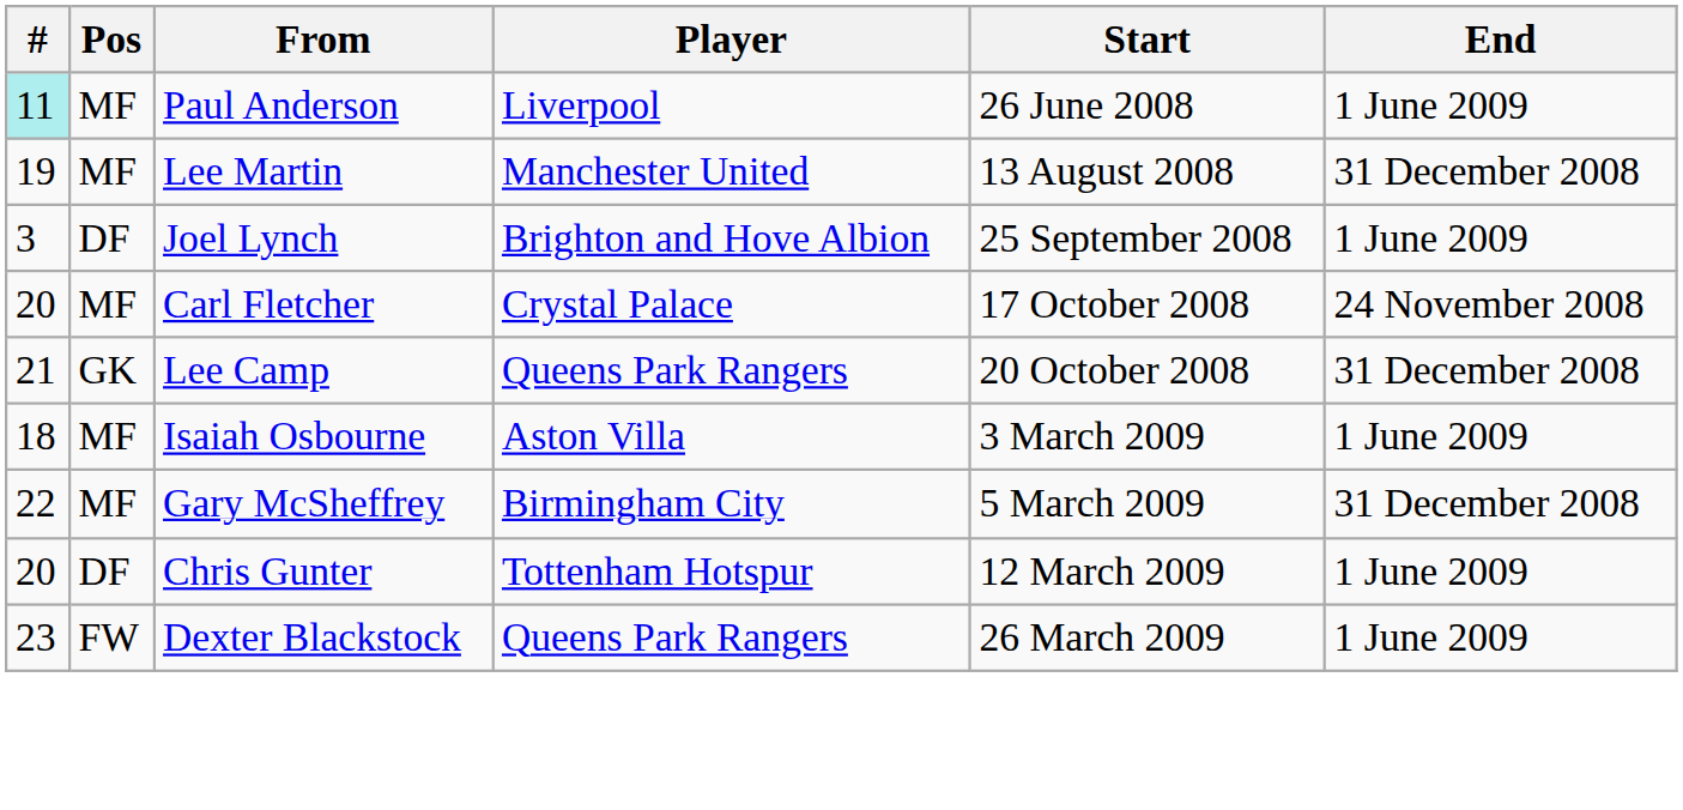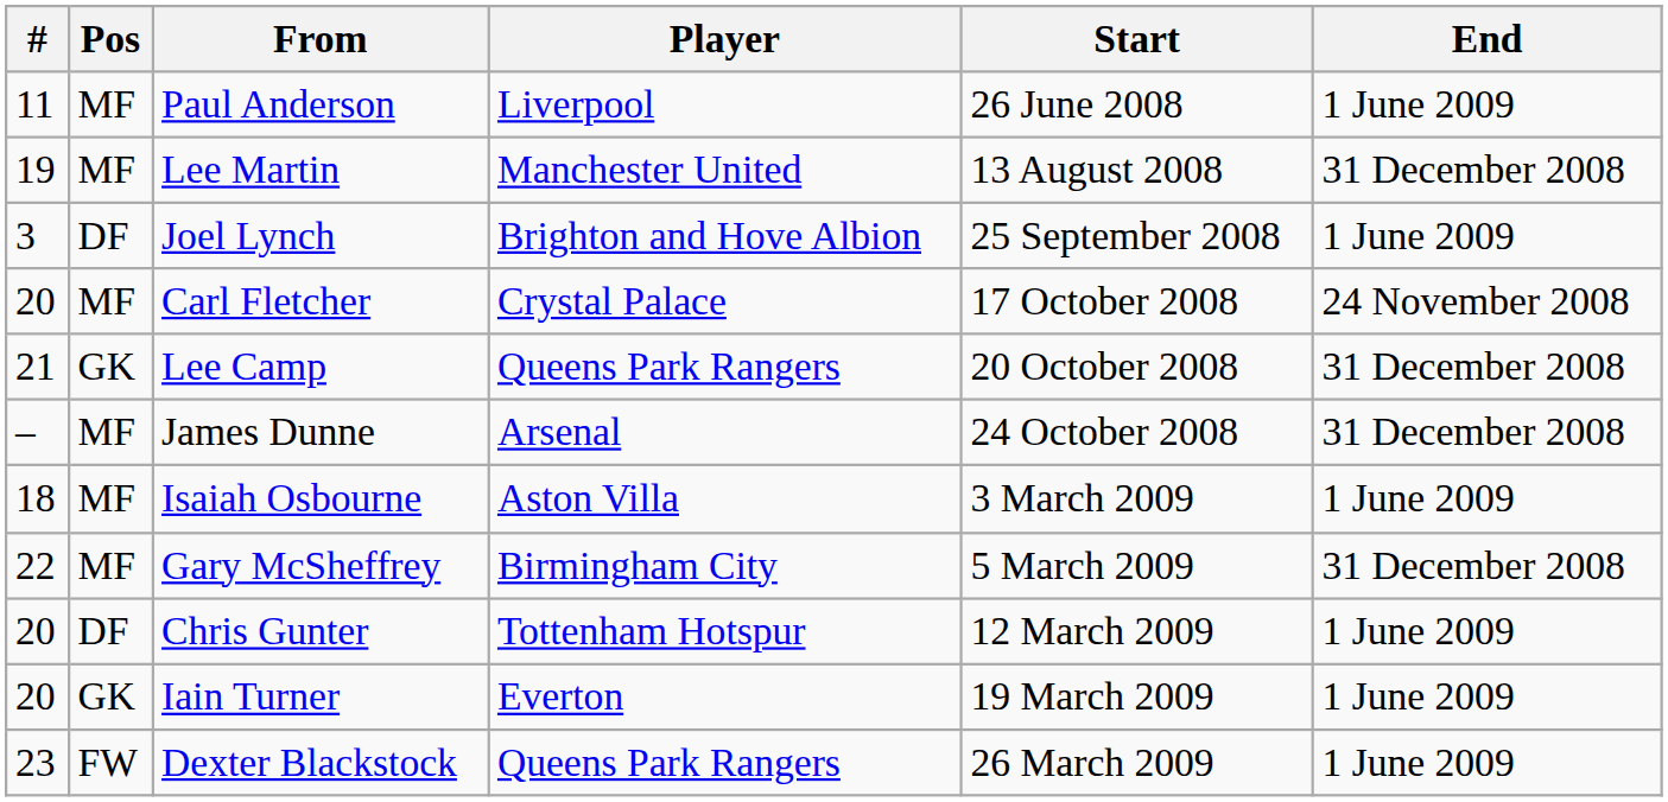 <table width=50% class="wikitable" style="text-align:center; font-size:95%; text-align:left">
 <tr>
 <th>#</th>
 <th>Pos</th>
 <th>From</th>
 <th>Player</th>
 <th>Start</th>
 <th>End</th>
 </tr>
 <tr>
-<td style="background: paleturquoise;">11</td>
+<td>11</td>
 <td>MF</td>
 <td> <a href='#'>Paul Anderson</a></td>
 <td> <a href='#'>Liverpool</a></td>
 <td>26 June 2008</td>
 <td>1 June 2009</td>
 </tr>
 <tr>
 <td>19</td>
 <td>MF</td>
 <td> <a href='#'>Lee Martin</a></td>
 <td> <a href='#'>Manchester United</a></td>
 <td>13 August 2008</td>
 <td>31 December 2008</td>
 </tr>
 <tr>
 <td>3</td>
 <td>DF</td>
 <td> <a href='#'>Joel Lynch</a></td>
 <td> <a href='#'>Brighton and Hove Albion</a></td>
 <td>25 September 2008</td>
 <td>1 June 2009</td>
 </tr>
 <tr>
 <td>20</td>
 <td>MF</td>
 <td> <a href='#'>Carl Fletcher</a></td>
 <td> <a href='#'>Crystal Palace</a></td>
 <td>17 October 2008</td>
 <td>24 November 2008</td>
 </tr>
 <tr>
 <td>21</td>
 <td>GK</td>
 <td> <a href='#'>Lee Camp</a></td>
 <td> <a href='#'>Queens Park Rangers</a></td>
 <td>20 October 2008</td>
 <td>31 December 2008</td>
 </tr>
 <tr>
+<td>–</td>
+<td>MF</td>
+<td> James Dunne</td>
+<td> <a href='#'>Arsenal</a></td>
+<td>24 October 2008</td>
+<td>31 December 2008</td>
+</tr>
+<tr>
 <td>18</td>
 <td>MF</td>
 <td> <a href='#'>Isaiah Osbourne</a></td>
 <td> <a href='#'>Aston Villa</a></td>
 <td>3 March 2009</td>
 <td>1 June 2009</td>
 </tr>
 <tr>
 <td>22</td>
 <td>MF</td>
 <td> <a href='#'>Gary McSheffrey</a></td>
 <td> <a href='#'>Birmingham City</a></td>
 <td>5 March 2009</td>
 <td>31 December 2008</td>
 </tr>
 <tr>
 <td>20</td>
 <td>DF</td>
 <td> <a href='#'>Chris Gunter</a></td>
 <td> <a href='#'>Tottenham Hotspur</a></td>
 <td>12 March 2009</td>
 <td>1 June 2009</td>
 </tr>
 <tr>
+<td>20</td>
+<td>GK</td>
+<td> <a href='#'>Iain Turner</a></td>
+<td> <a href='#'>Everton</a></td>
+<td>19 March 2009</td>
+<td>1 June 2009</td>
+</tr>
+<tr>
 <td>23</td>
 <td>FW</td>
 <td> <a href='#'>Dexter Blackstock</a></td>
 <td> <a href='#'>Queens Park Rangers</a></td>
 <td>26 March 2009</td>
 <td>1 June 2009</td>
 </tr>
 </table>
